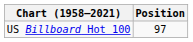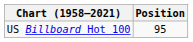 <table class="wikitable">
 <tr>
 <th>Chart (1958–2021)</th>
 <th>Position</th>
 </tr>
 <tr>
 <td>US <a href='#'><em>Billboard</em> Hot 100</a></td>
-<td style="text-align:center;">97</td>
+<td style="text-align:center;">95</td>
 </tr>
 </table>
